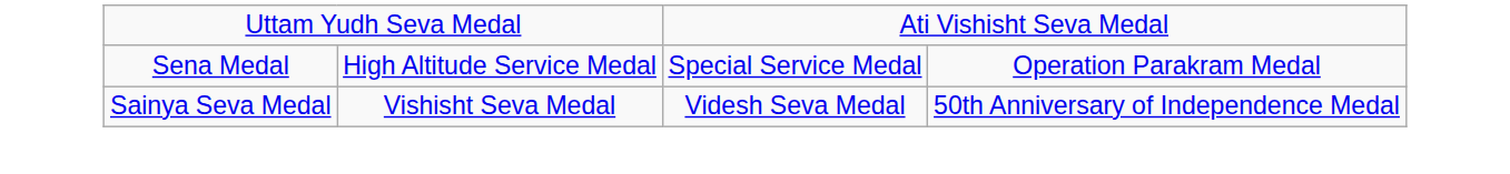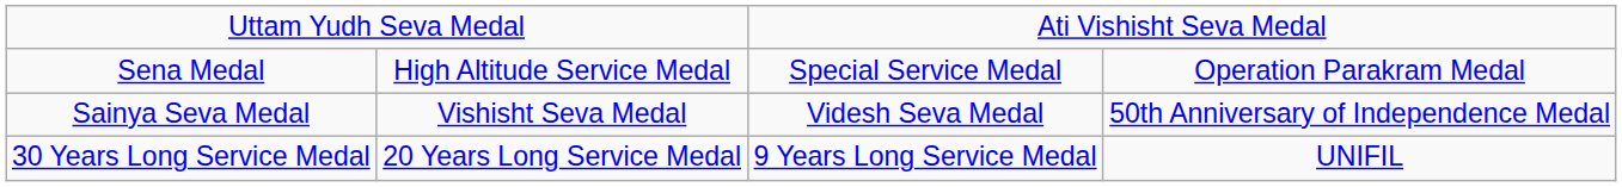 <table class="wikitable" style="margin:1em auto; text-align:center;">
 <tr>
 <td colspan="2"><a href='#'>Uttam Yudh Seva Medal</a></td>
 <td colspan="2"><a href='#'>Ati Vishisht Seva Medal</a></td>
 </tr>
 <tr>
 <td><a href='#'>Sena Medal</a></td>
 <td><a href='#'>High Altitude Service Medal</a></td>
 <td><a href='#'>Special Service Medal</a></td>
 <td><a href='#'>Operation Parakram Medal</a></td>
 </tr>
 <tr>
 <td><a href='#'>Sainya Seva Medal</a></td>
 <td><a href='#'>Vishisht Seva Medal</a></td>
 <td><a href='#'>Videsh Seva Medal</a></td>
 <td><a href='#'>50th Anniversary of Independence Medal</a></td>
 </tr>
+<tr>
+<td><a href='#'>30 Years Long Service Medal</a></td>
+<td><a href='#'>20 Years Long Service Medal</a></td>
+<td><a href='#'>9 Years Long Service Medal</a></td>
+<td><a href='#'>UNIFIL</a></td>
+</tr>
 </table>
